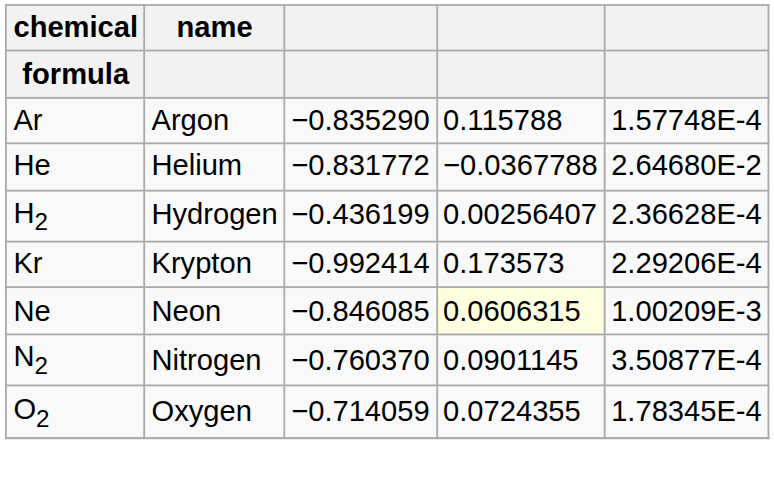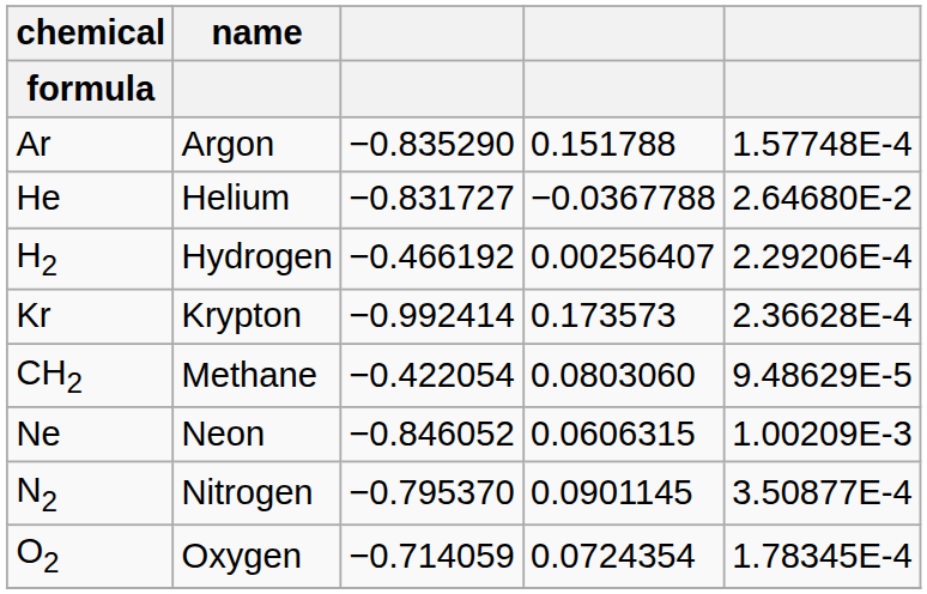 <table class="wikitable collapsible collapsed" align="right">
 <tr>
 <th>chemical</th>
 <th>name</th>
 <th></th>
 <th></th>
 <th></th>
 </tr>
 <tr>
 <th>formula</th>
 <th></th>
 <th></th>
 <th></th>
 <th></th>
 </tr>
 <tr>
 <td>Ar</td>
 <td>Argon</td>
 <td>−0.835290</td>
-<td>0.115788</td>
+<td>0.151788</td>
 <td>1.57748E-4</td>
 </tr>
 <tr>
 <td>He</td>
 <td>Helium</td>
-<td>−0.831772</td>
+<td>−0.831727</td>
 <td>−0.0367788</td>
 <td>2.64680E-2</td>
 </tr>
 <tr>
 <td>H<sub>2</sub></td>
 <td>Hydrogen</td>
-<td>−0.436199</td>
+<td>−0.466192</td>
 <td>0.00256407</td>
-<td>2.36628E-4</td>
+<td>2.29206E-4</td>
 </tr>
 <tr>
 <td>Kr</td>
 <td>Krypton</td>
 <td>−0.992414</td>
 <td>0.173573</td>
-<td>2.29206E-4</td>
+<td>2.36628E-4</td>
+</tr>
+<tr>
+<td>CH<sub>2</sub></td>
+<td>Methane</td>
+<td>−0.422054</td>
+<td>0.0803060</td>
+<td>9.48629E-5</td>
 </tr>
 <tr>
 <td>Ne</td>
 <td>Neon</td>
-<td>−0.846085</td>
-<td style="background: lightyellow;">0.0606315</td>
+<td>−0.846052</td>
+<td>0.0606315</td>
 <td>1.00209E-3</td>
 </tr>
 <tr>
 <td>N<sub>2</sub></td>
 <td>Nitrogen</td>
-<td>−0.760370</td>
+<td>−0.795370</td>
 <td>0.0901145</td>
 <td>3.50877E-4</td>
 </tr>
 <tr>
 <td>O<sub>2</sub></td>
 <td>Oxygen</td>
 <td>−0.714059</td>
-<td>0.0724355</td>
+<td>0.0724354</td>
 <td>1.78345E-4</td>
 </tr>
 <tr>
 </tr>
 </table>
